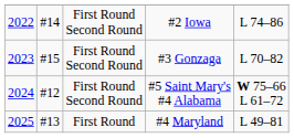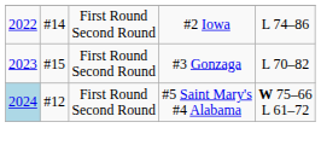 <table class="wikitable">
 <tr>
 </tr>
 <tr style="text-align:center;">
 <td><a href='#'>2022</a></td>
 <td>#14</td>
 <td>First Round<br>Second Round</td>
 <td>#2 <a href='#'>Iowa</a></td>
 <td>L 74–86</td>
 </tr>
 <tr style="text-align:center;">
 <td><a href='#'>2023</a></td>
 <td>#15</td>
 <td>First Round<br>Second Round</td>
 <td>#3 <a href='#'>Gonzaga</a></td>
 <td>L 70–82</td>
 </tr>
 <tr style="text-align:center;">
-<td><a href='#'>2024</a></td>
+<td style="background: lightblue;"><a href='#'>2024</a></td>
 <td>#12</td>
 <td>First Round<br>Second Round</td>
 <td>#5 <a href='#'>Saint Mary's</a><br> #4 <a href='#'>Alabama</a></td>
 <td><strong>W</strong> 75–66<br>L 61–72</td>
 </tr>
-<tr style="text-align:center;">
-<td><a href='#'>2025</a></td>
-<td>#13</td>
-<td>First Round</td>
-<td>#4 <a href='#'>Maryland</a></td>
-<td>L 49–81</td>
-</tr>
 </table>
